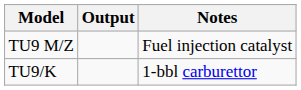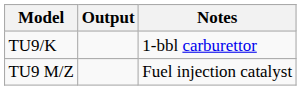 <table class="wikitable">
 <tr>
 <th>Model</th>
 <th>Output</th>
 <th>Notes</th>
 </tr>
 <tr>
+<td>TU9/K</td>
+<td></td>
+<td>1-bbl <a href='#'>carburettor</a></td>
+</tr>
+<tr>
 <td>TU9 M/Z</td>
 <td></td>
 <td>Fuel injection catalyst</td>
 </tr>
-<tr>
-<td>TU9/K</td>
-<td></td>
-<td>1-bbl <a href='#'>carburettor</a></td>
-</tr>
 </table>
